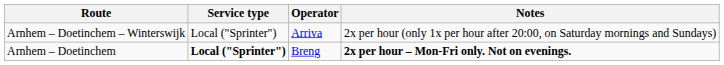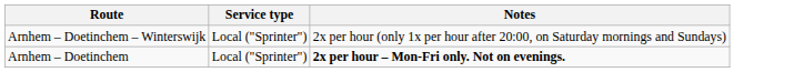 <table class="wikitable">
 <tr>
 <th>Route</th>
 <th>Service type</th>
-<th>Operator</th>
 <th>Notes</th>
 </tr>
 <tr>
 <td>Arnhem – Doetinchem – Winterswijk</td>
 <td>Local ("Sprinter")</td>
-<td><a href='#'>Arriva</a></td>
 <td>2x per hour (only 1x per hour after 20:00, on Saturday mornings and Sundays)</td>
 </tr>
 <tr>
 <td>Arnhem – Doetinchem</td>
-<td><strong>Local ("Sprinter")</strong></td>
-<td><a href='#'>Breng</a></td>
+<td>Local ("Sprinter")</td>
 <td><strong>2x per hour – Mon-Fri only. Not on evenings.</strong></td>
 </tr>
 </table>
